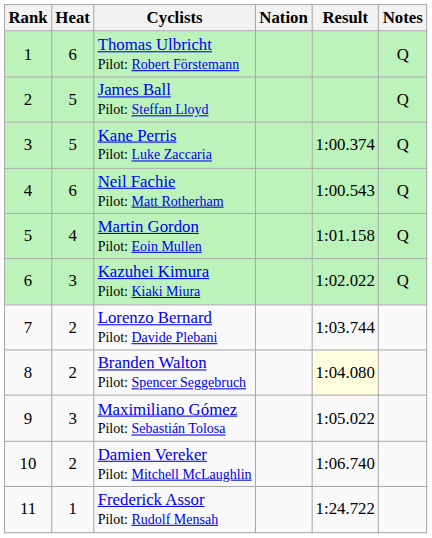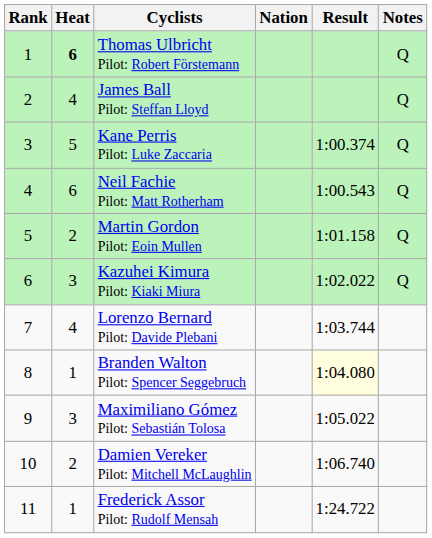 <table class="wikitable sortable" style="text-align:center;">
 <tr>
 <th>Rank</th>
 <th>Heat</th>
 <th>Cyclists</th>
 <th>Nation</th>
 <th>Result</th>
 <th>Notes</th>
 </tr>
 <tr bgcolor=bbf3bb>
 <td>1</td>
-<td>6</td>
+<td><strong>6</strong></td>
 <td align=left><a href='#'>Thomas Ulbricht</a><br><small>Pilot: <a href='#'>Robert Förstemann</a></small></td>
 <td align=left></td>
 <td></td>
 <td>Q</td>
 </tr>
 <tr bgcolor=bbf3bb>
 <td>2</td>
-<td>5</td>
+<td>4</td>
 <td align=left><a href='#'>James Ball</a><br><small>Pilot: <a href='#'>Steffan Lloyd</a></small></td>
 <td align=left></td>
 <td></td>
 <td>Q</td>
 </tr>
 <tr bgcolor=bbf3bb>
 <td>3</td>
 <td>5</td>
 <td align=left><a href='#'>Kane Perris</a><br><small>Pilot: <a href='#'>Luke Zaccaria</a></small></td>
 <td align=left></td>
 <td>1:00.374</td>
 <td>Q</td>
 </tr>
 <tr bgcolor=bbf3bb>
 <td>4</td>
 <td>6</td>
 <td align=left><a href='#'>Neil Fachie</a><br><small>Pilot: <a href='#'>Matt Rotherham</a></small></td>
 <td align=left></td>
 <td>1:00.543</td>
 <td>Q</td>
 </tr>
 <tr bgcolor=bbf3bb>
 <td>5</td>
-<td>4</td>
+<td>2</td>
 <td align=left><a href='#'>Martin Gordon</a><br><small>Pilot: <a href='#'>Eoin Mullen</a></small></td>
 <td align=left></td>
 <td>1:01.158</td>
 <td>Q</td>
 </tr>
 <tr bgcolor=bbf3bb>
 <td>6</td>
 <td>3</td>
 <td align=left><a href='#'>Kazuhei Kimura</a><br><small>Pilot: <a href='#'>Kiaki Miura</a></small></td>
 <td align=left></td>
 <td>1:02.022</td>
 <td>Q</td>
 </tr>
 <tr>
 <td>7</td>
-<td>2</td>
+<td>4</td>
 <td align=left><a href='#'>Lorenzo Bernard</a><br><small>Pilot: <a href='#'>Davide Plebani</a></small></td>
 <td align=left></td>
 <td>1:03.744</td>
 <td></td>
 </tr>
 <tr>
 <td>8</td>
-<td>2</td>
+<td>1</td>
 <td align=left><a href='#'>Branden Walton</a><br><small>Pilot: <a href='#'>Spencer Seggebruch</a></small></td>
 <td align=left></td>
 <td style="background: lightyellow;">1:04.080</td>
 <td></td>
 </tr>
 <tr>
 <td>9</td>
 <td>3</td>
 <td align=left><a href='#'>Maximiliano Gómez</a><br><small>Pilot: <a href='#'>Sebastián Tolosa</a></small></td>
 <td align=left></td>
 <td>1:05.022</td>
 <td></td>
 </tr>
 <tr>
 <td>10</td>
 <td>2</td>
 <td align=left><a href='#'>Damien Vereker</a><br><small>Pilot: <a href='#'>Mitchell McLaughlin</a></small></td>
 <td align=left></td>
 <td>1:06.740</td>
 <td></td>
 </tr>
 <tr>
 <td>11</td>
 <td>1</td>
 <td align=left><a href='#'>Frederick Assor</a><br><small>Pilot: <a href='#'>Rudolf Mensah</a></small></td>
 <td align=left></td>
 <td>1:24.722</td>
 <td></td>
 </tr>
 </table>
